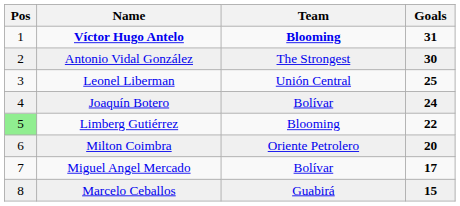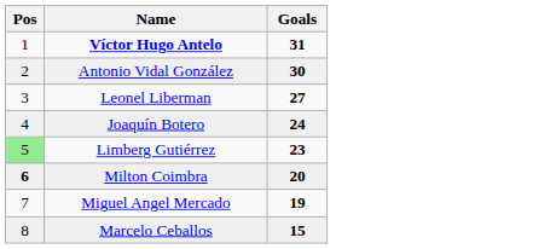 <table class="wikitable" style="font-size:95%; text-align:center;">
 <tr>
 <th width="30">Pos</th>
 <th width="205">Name</th>
-<th width="205">Team</th>
 <th width="50">Goals</th>
 </tr>
 <tr>
 <td>1</td>
 <td><strong><a href='#'>Víctor Hugo Antelo</a></strong></td>
-<td><strong><a href='#'>Blooming</a></strong></td>
 <td><strong>31</strong></td>
 </tr>
 <tr bgcolor="#F0F0F0">
 <td>2</td>
 <td><a href='#'>Antonio Vidal González</a></td>
-<td><a href='#'>The Strongest</a></td>
 <td><strong>30</strong></td>
 </tr>
 <tr>
 <td>3</td>
 <td><a href='#'>Leonel Liberman</a></td>
-<td><a href='#'>Unión Central</a></td>
-<td><strong>25</strong></td>
+<td><strong>27</strong></td>
 </tr>
 <tr bgcolor="#F0F0F0">
 <td>4</td>
 <td><a href='#'>Joaquín Botero</a></td>
-<td><a href='#'>Bolívar</a></td>
 <td><strong>24</strong></td>
 </tr>
 <tr>
 <td style="background: lightgreen;">5</td>
 <td><a href='#'>Limberg Gutiérrez</a></td>
-<td><a href='#'>Blooming</a></td>
-<td><strong>22</strong></td>
+<td><strong>23</strong></td>
 </tr>
 <tr bgcolor="#F0F0F0">
-<td>6</td>
+<td><strong>6</strong></td>
 <td><a href='#'>Milton Coimbra</a></td>
-<td><a href='#'>Oriente Petrolero</a></td>
 <td><strong>20</strong></td>
 </tr>
 <tr>
 <td>7</td>
 <td><a href='#'>Miguel Angel Mercado</a></td>
-<td><a href='#'>Bolívar</a></td>
-<td><strong>17</strong></td>
+<td><strong>19</strong></td>
 </tr>
 <tr bgcolor="#F0F0F0">
 <td>8</td>
 <td><a href='#'>Marcelo Ceballos</a></td>
-<td><a href='#'>Guabirá</a></td>
 <td><strong>15</strong></td>
 </tr>
 </table>
